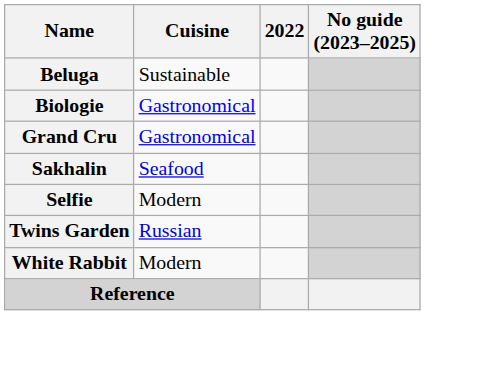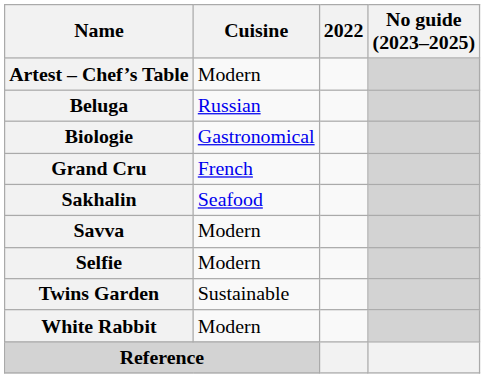 <table class="wikitable sortable plainrowheaders" style="text-align:left;"">
 <tr>
 <th scope="col">Name</th>
 <th scope="col">Cuisine</th>
 <th scope="col">2022</th>
 <th scope="col">No guide<br> (2023–2025)</th>
 </tr>
 <tr>
+<th scope="row">Artest – Chef’s Table</th>
+<td>Modern</td>
+<td></td>
+<td colspan="1" style="background:lightgray"></td>
+</tr>
+<tr>
 <th scope="row">Beluga</th>
-<td>Sustainable</td>
+<td><a href='#'>Russian</a></td>
 <td></td>
 <td colspan="1" style="background:lightgray"></td>
 </tr>
 <tr>
 <th scope="row">Biologie</th>
 <td><a href='#'>Gastronomical</a></td>
 <td></td>
 <td colspan="1" style="background:lightgray"></td>
 </tr>
 <tr>
 <th scope="row">Grand Cru</th>
-<td><a href='#'>Gastronomical</a></td>
+<td><a href='#'>French</a></td>
 <td></td>
 <td colspan="1" style="background:lightgray"></td>
 </tr>
 <tr>
 <th scope="row">Sakhalin</th>
 <td><a href='#'>Seafood</a></td>
+<td></td>
+<td colspan="1" style="background:lightgray"></td>
+</tr>
+<tr>
+<th scope="row">Savva</th>
+<td>Modern</td>
 <td></td>
 <td colspan="1" style="background:lightgray"></td>
 </tr>
 <tr>
 <th scope="row">Selfie</th>
 <td>Modern</td>
 <td></td>
 <td colspan="1" style="background:lightgray"></td>
 </tr>
 <tr>
 <th scope="row">Twins Garden</th>
-<td><a href='#'>Russian</a></td>
+<td>Sustainable</td>
 <td></td>
 <td colspan="1" style="background:lightgray"></td>
 </tr>
 <tr>
 <th scope="row">White Rabbit</th>
 <td>Modern</td>
 <td></td>
 <td colspan="1" style="background:lightgray"></td>
 </tr>
 <tr>
 <th colspan="2" style="text-align: center;background: lightgray;">Reference</th>
 <th></th>
 <th></th>
 </tr>
 </table>
